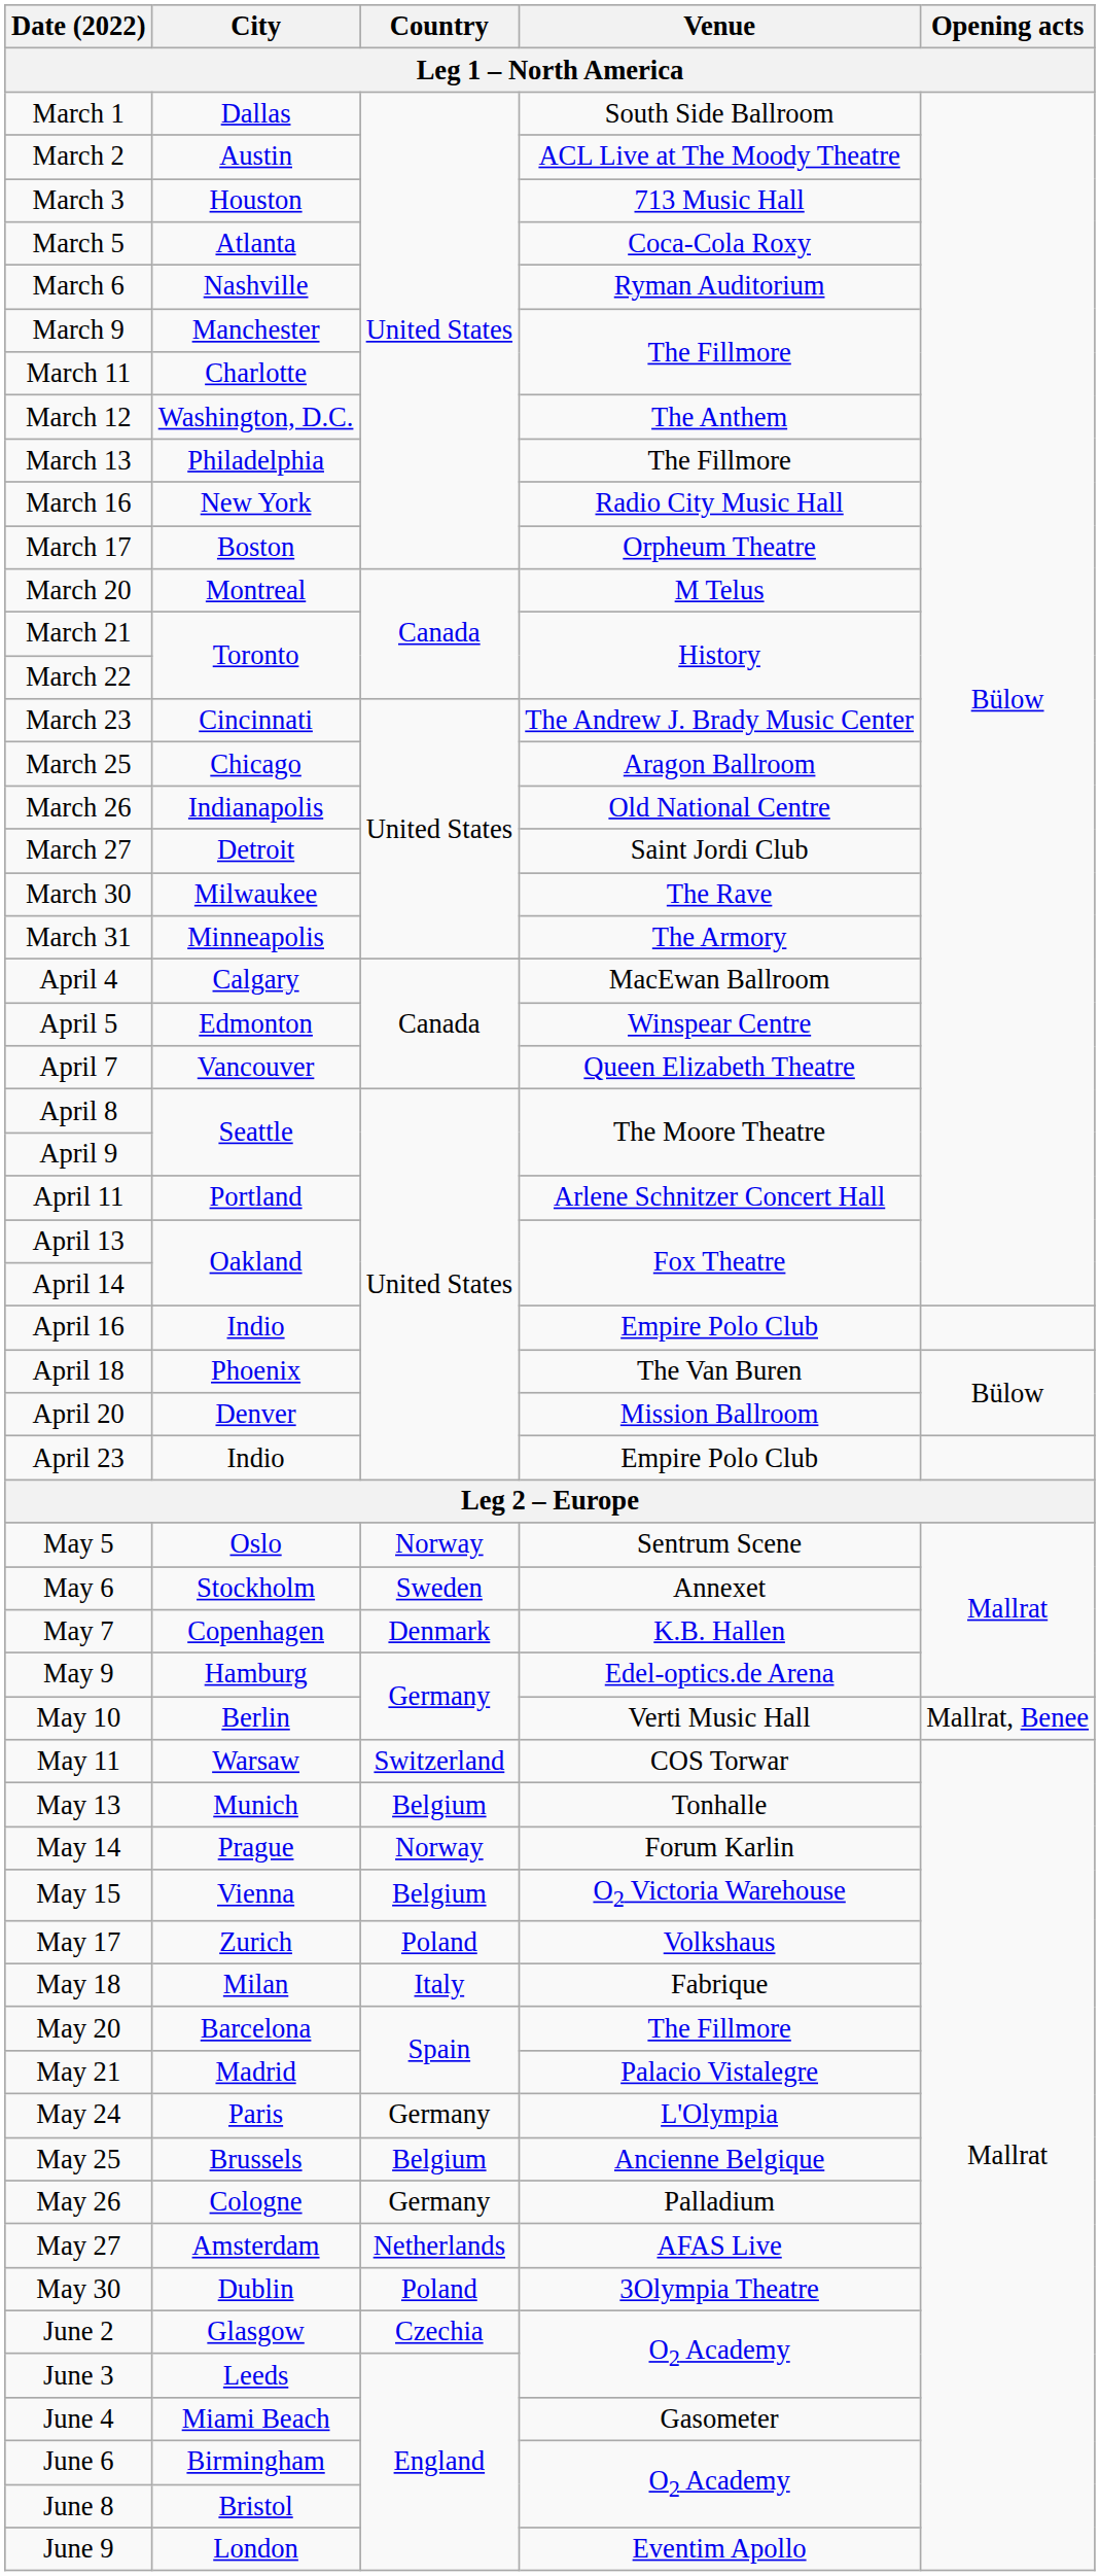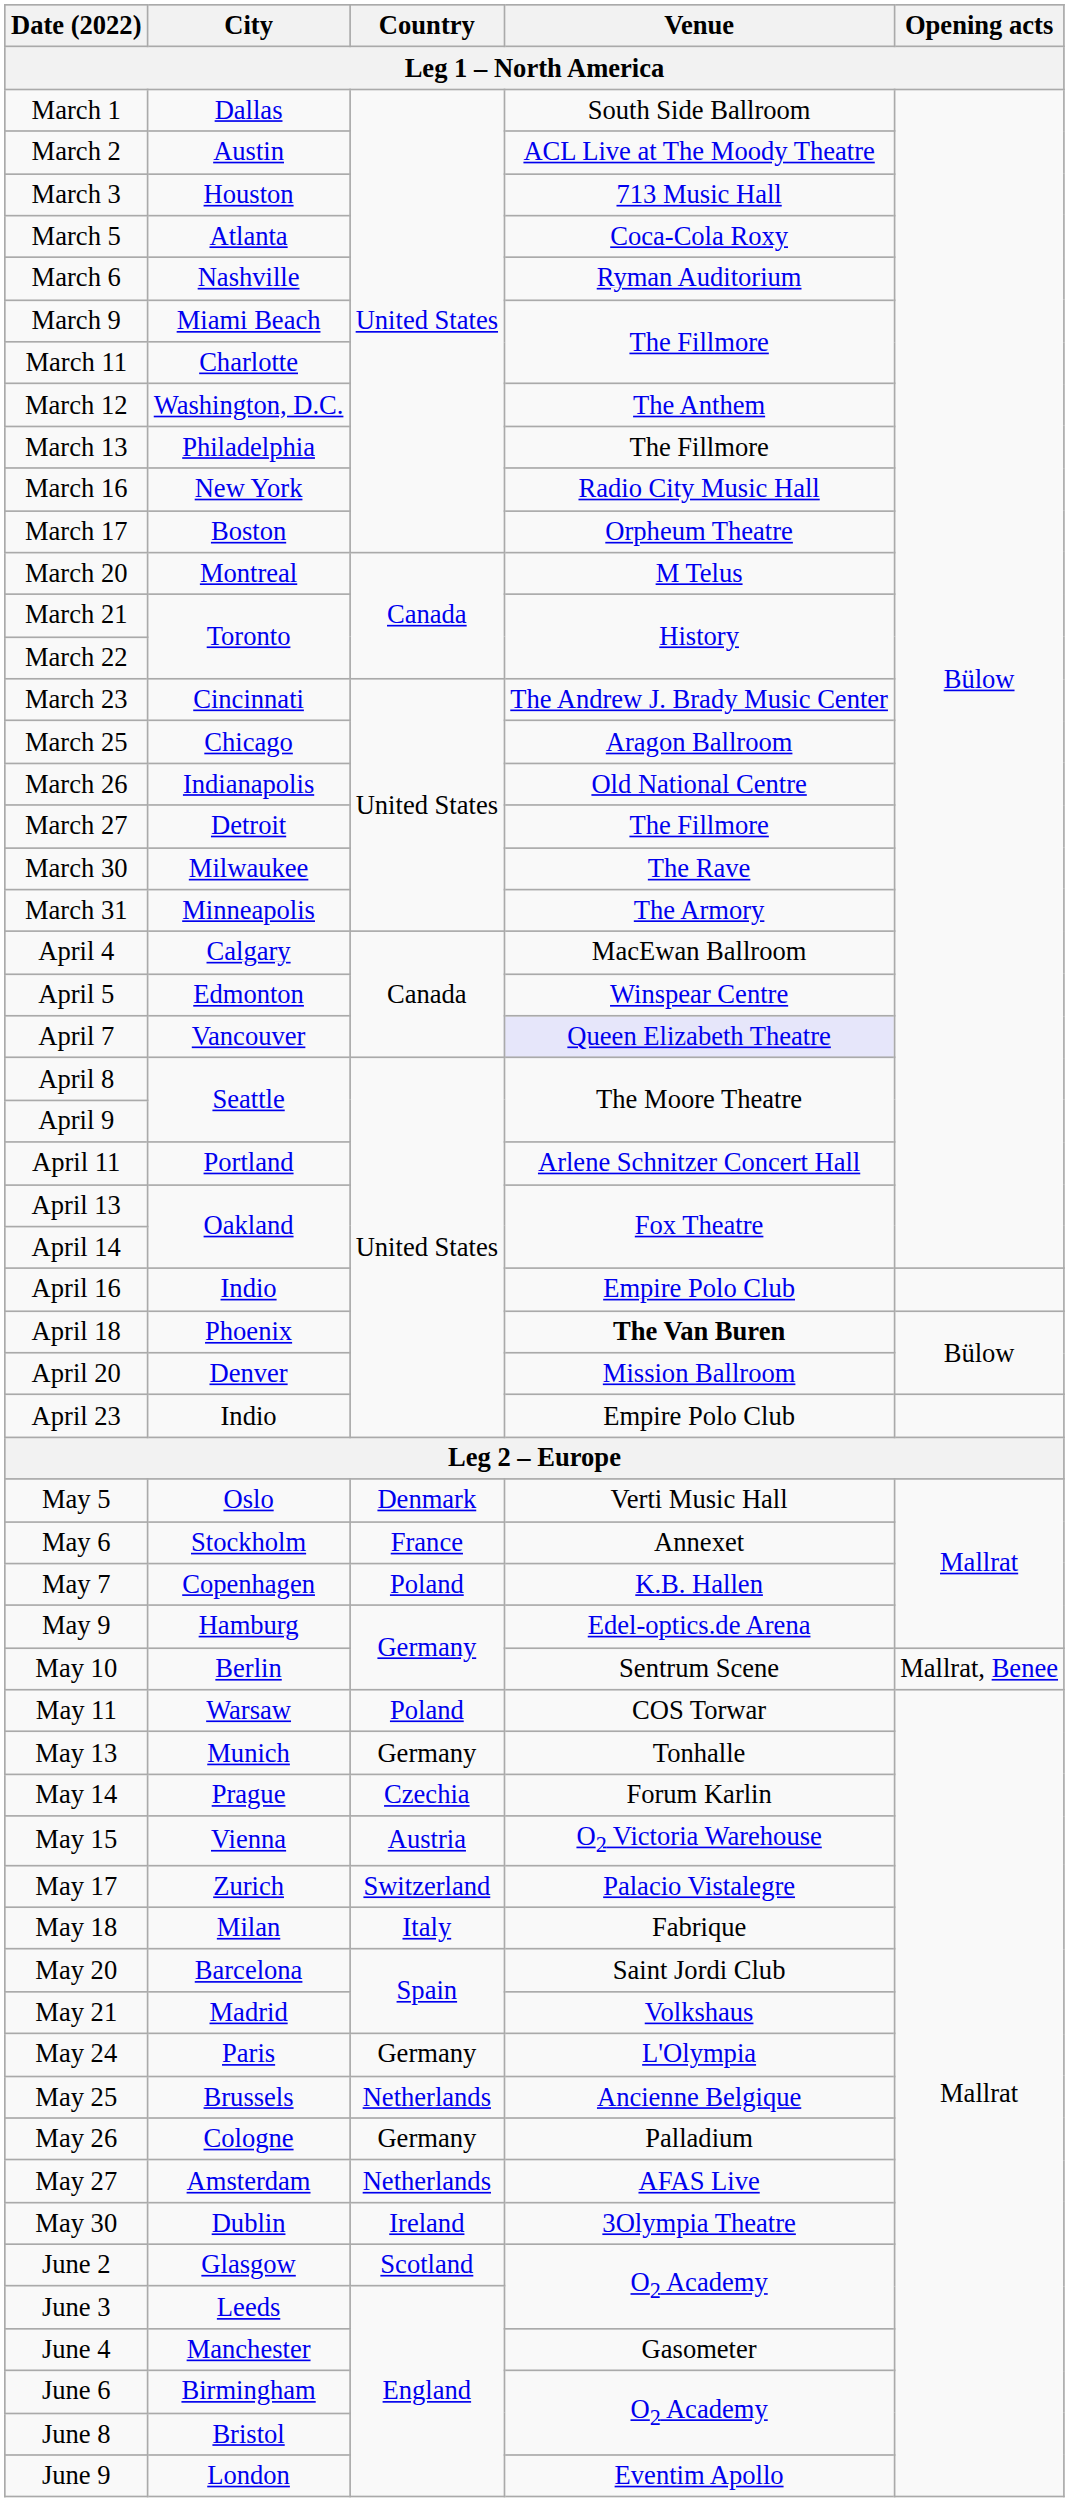 <table class="wikitable" style="text-align:center;">
 <tr>
 <th>Date (2022)</th>
 <th>City</th>
 <th>Country</th>
 <th>Venue</th>
 <th>Opening acts</th>
 </tr>
 <tr>
 <th colspan="5">Leg 1 – North America</th>
 </tr>
 <tr>
 <td>March 1</td>
 <td><a href='#'>Dallas</a></td>
 <td rowspan="11"><a href='#'>United States</a></td>
 <td>South Side Ballroom</td>
 <td rowspan="28"><a href='#'>Bülow</a></td>
 </tr>
 <tr>
 <td>March 2</td>
 <td><a href='#'>Austin</a></td>
 <td><a href='#'>ACL Live at The Moody Theatre</a></td>
 </tr>
 <tr>
 <td>March 3</td>
 <td><a href='#'>Houston</a></td>
 <td><a href='#'>713 Music Hall</a></td>
 </tr>
 <tr>
 <td>March 5</td>
 <td><a href='#'>Atlanta</a></td>
 <td><a href='#'>Coca-Cola Roxy</a></td>
 </tr>
 <tr>
 <td>March 6</td>
 <td><a href='#'>Nashville</a></td>
 <td><a href='#'>Ryman Auditorium</a></td>
 </tr>
 <tr>
 <td>March 9</td>
-<td><a href='#'>Manchester</a></td>
+<td><a href='#'>Miami Beach</a></td>
 <td rowspan="2"><a href='#'>The Fillmore</a></td>
 </tr>
 <tr>
 <td>March 11</td>
 <td><a href='#'>Charlotte</a></td>
 </tr>
 <tr>
 <td>March 12</td>
 <td><a href='#'>Washington, D.C.</a></td>
 <td><a href='#'>The Anthem</a></td>
 </tr>
 <tr>
 <td>March 13</td>
 <td><a href='#'>Philadelphia</a></td>
 <td>The Fillmore</td>
 </tr>
 <tr>
 <td>March 16</td>
 <td><a href='#'>New York</a></td>
 <td><a href='#'>Radio City Music Hall</a></td>
 </tr>
 <tr>
 <td>March 17</td>
 <td><a href='#'>Boston</a></td>
 <td><a href='#'>Orpheum Theatre</a></td>
 </tr>
 <tr>
 <td>March 20</td>
 <td><a href='#'>Montreal</a></td>
 <td rowspan="3"><a href='#'>Canada</a></td>
 <td><a href='#'>M Telus</a></td>
 </tr>
 <tr>
 <td>March 21</td>
 <td rowspan="2"><a href='#'>Toronto</a></td>
 <td rowspan="2"><a href='#'>History</a></td>
 </tr>
 <tr>
 <td>March 22</td>
 </tr>
 <tr>
 <td>March 23</td>
 <td><a href='#'>Cincinnati</a></td>
 <td rowspan="6">United States</td>
 <td><a href='#'>The Andrew J. Brady Music Center</a></td>
 </tr>
 <tr>
 <td>March 25</td>
 <td><a href='#'>Chicago</a></td>
 <td><a href='#'>Aragon Ballroom</a></td>
 </tr>
 <tr>
 <td>March 26</td>
 <td><a href='#'>Indianapolis</a></td>
 <td><a href='#'>Old National Centre</a></td>
 </tr>
 <tr>
 <td>March 27</td>
 <td><a href='#'>Detroit</a></td>
-<td>Saint Jordi Club</td>
+<td><a href='#'>The Fillmore</a></td>
 </tr>
 <tr>
 <td>March 30</td>
 <td><a href='#'>Milwaukee</a></td>
 <td><a href='#'>The Rave</a></td>
 </tr>
 <tr>
 <td>March 31</td>
 <td><a href='#'>Minneapolis</a></td>
 <td><a href='#'>The Armory</a></td>
 </tr>
 <tr>
 <td>April 4</td>
 <td><a href='#'>Calgary</a></td>
 <td rowspan="3">Canada</td>
 <td>MacEwan Ballroom</td>
 </tr>
 <tr>
 <td>April 5</td>
 <td><a href='#'>Edmonton</a></td>
 <td><a href='#'>Winspear Centre</a></td>
 </tr>
 <tr>
 <td>April 7</td>
 <td><a href='#'>Vancouver</a></td>
-<td><a href='#'>Queen Elizabeth Theatre</a></td>
+<td style="background: lavender;"><a href='#'>Queen Elizabeth Theatre</a></td>
 </tr>
 <tr>
 <td>April 8</td>
 <td rowspan="2"><a href='#'>Seattle</a></td>
 <td rowspan="9">United States</td>
 <td rowspan="2">The Moore Theatre</td>
 </tr>
 <tr>
 <td>April 9</td>
 </tr>
 <tr>
 <td>April 11</td>
 <td><a href='#'>Portland</a></td>
 <td><a href='#'>Arlene Schnitzer Concert Hall</a></td>
 </tr>
 <tr>
 <td>April 13</td>
 <td rowspan="2"><a href='#'>Oakland</a></td>
 <td rowspan="2"><a href='#'>Fox Theatre</a></td>
 </tr>
 <tr>
 <td>April 14</td>
 </tr>
 <tr>
 <td>April 16</td>
 <td><a href='#'>Indio</a></td>
 <td><a href='#'>Empire Polo Club</a></td>
 <td></td>
 </tr>
 <tr>
 <td>April 18</td>
 <td><a href='#'>Phoenix</a></td>
-<td>The Van Buren</td>
+<td><strong>The Van Buren</strong></td>
 <td rowspan="2">Bülow</td>
 </tr>
 <tr>
 <td>April 20</td>
 <td><a href='#'>Denver</a></td>
 <td><a href='#'>Mission Ballroom</a></td>
 </tr>
 <tr>
 <td>April 23</td>
 <td>Indio</td>
 <td>Empire Polo Club</td>
 <td></td>
 </tr>
 <tr>
 <th colspan="5">Leg 2 – Europe</th>
 </tr>
 <tr>
 <td>May 5</td>
 <td><a href='#'>Oslo</a></td>
-<td><a href='#'>Norway</a></td>
-<td>Sentrum Scene</td>
+<td><a href='#'>Denmark</a></td>
+<td>Verti Music Hall</td>
 <td rowspan="4"><a href='#'>Mallrat</a></td>
 </tr>
 <tr>
 <td>May 6</td>
 <td><a href='#'>Stockholm</a></td>
-<td><a href='#'>Sweden</a></td>
+<td><a href='#'>France</a></td>
 <td>Annexet</td>
 </tr>
 <tr>
 <td>May 7</td>
 <td><a href='#'>Copenhagen</a></td>
-<td><a href='#'>Denmark</a></td>
+<td><a href='#'>Poland</a></td>
 <td><a href='#'>K.B. Hallen</a></td>
 </tr>
 <tr>
 <td>May 9</td>
 <td><a href='#'>Hamburg</a></td>
 <td rowspan="2"><a href='#'>Germany</a></td>
 <td><a href='#'>Edel-optics.de Arena</a></td>
 </tr>
 <tr>
 <td>May 10</td>
 <td><a href='#'>Berlin</a></td>
-<td>Verti Music Hall</td>
+<td>Sentrum Scene</td>
 <td>Mallrat, <a href='#'>Benee</a></td>
 </tr>
 <tr>
 <td>May 11</td>
 <td><a href='#'>Warsaw</a></td>
-<td><a href='#'>Switzerland</a></td>
+<td><a href='#'>Poland</a></td>
 <td>COS Torwar</td>
 <td rowspan="19">Mallrat</td>
 </tr>
 <tr>
 <td>May 13</td>
 <td><a href='#'>Munich</a></td>
-<td><a href='#'>Belgium</a></td>
+<td>Germany</td>
 <td>Tonhalle</td>
 </tr>
 <tr>
 <td>May 14</td>
 <td><a href='#'>Prague</a></td>
-<td><a href='#'>Norway</a></td>
+<td><a href='#'>Czechia</a></td>
 <td>Forum Karlin</td>
 </tr>
 <tr>
 <td>May 15</td>
 <td><a href='#'>Vienna</a></td>
-<td><a href='#'>Belgium</a></td>
+<td><a href='#'>Austria</a></td>
 <td><a href='#'>O<sub>2</sub> Victoria Warehouse</a></td>
 </tr>
 <tr>
 <td>May 17</td>
 <td><a href='#'>Zurich</a></td>
-<td><a href='#'>Poland</a></td>
-<td><a href='#'>Volkshaus</a></td>
+<td><a href='#'>Switzerland</a></td>
+<td><a href='#'>Palacio Vistalegre</a></td>
 </tr>
 <tr>
 <td>May 18</td>
 <td><a href='#'>Milan</a></td>
 <td><a href='#'>Italy</a></td>
 <td>Fabrique</td>
 </tr>
 <tr>
 <td>May 20</td>
 <td><a href='#'>Barcelona</a></td>
 <td rowspan="2"><a href='#'>Spain</a></td>
-<td><a href='#'>The Fillmore</a></td>
+<td>Saint Jordi Club</td>
 </tr>
 <tr>
 <td>May 21</td>
 <td><a href='#'>Madrid</a></td>
-<td><a href='#'>Palacio Vistalegre</a></td>
+<td><a href='#'>Volkshaus</a></td>
 </tr>
 <tr>
 <td>May 24</td>
 <td><a href='#'>Paris</a></td>
 <td>Germany</td>
 <td><a href='#'>L'Olympia</a></td>
 </tr>
 <tr>
 <td>May 25</td>
 <td><a href='#'>Brussels</a></td>
-<td><a href='#'>Belgium</a></td>
+<td><a href='#'>Netherlands</a></td>
 <td><a href='#'>Ancienne Belgique</a></td>
 </tr>
 <tr>
 <td>May 26</td>
 <td><a href='#'>Cologne</a></td>
 <td>Germany</td>
 <td>Palladium</td>
 </tr>
 <tr>
 <td>May 27</td>
 <td><a href='#'>Amsterdam</a></td>
 <td><a href='#'>Netherlands</a></td>
 <td><a href='#'>AFAS Live</a></td>
 </tr>
 <tr>
 <td>May 30</td>
 <td><a href='#'>Dublin</a></td>
-<td><a href='#'>Poland</a></td>
+<td><a href='#'>Ireland</a></td>
 <td><a href='#'>3Olympia Theatre</a></td>
 </tr>
 <tr>
 <td>June 2</td>
 <td><a href='#'>Glasgow</a></td>
-<td><a href='#'>Czechia</a></td>
+<td><a href='#'>Scotland</a></td>
 <td rowspan="2"><a href='#'>O<sub>2</sub> Academy</a></td>
 </tr>
 <tr>
 <td>June 3</td>
 <td><a href='#'>Leeds</a></td>
 <td rowspan="5"><a href='#'>England</a></td>
 </tr>
 <tr>
 <td>June 4</td>
-<td><a href='#'>Miami Beach</a></td>
+<td><a href='#'>Manchester</a></td>
 <td>Gasometer</td>
 </tr>
 <tr>
 <td>June 6</td>
 <td><a href='#'>Birmingham</a></td>
 <td rowspan="2"><a href='#'>O<sub>2</sub> Academy</a></td>
 </tr>
 <tr>
 <td>June 8</td>
 <td><a href='#'>Bristol</a></td>
 </tr>
 <tr>
 <td>June 9</td>
 <td><a href='#'>London</a></td>
 <td><a href='#'>Eventim Apollo</a></td>
 </tr>
 </table>
